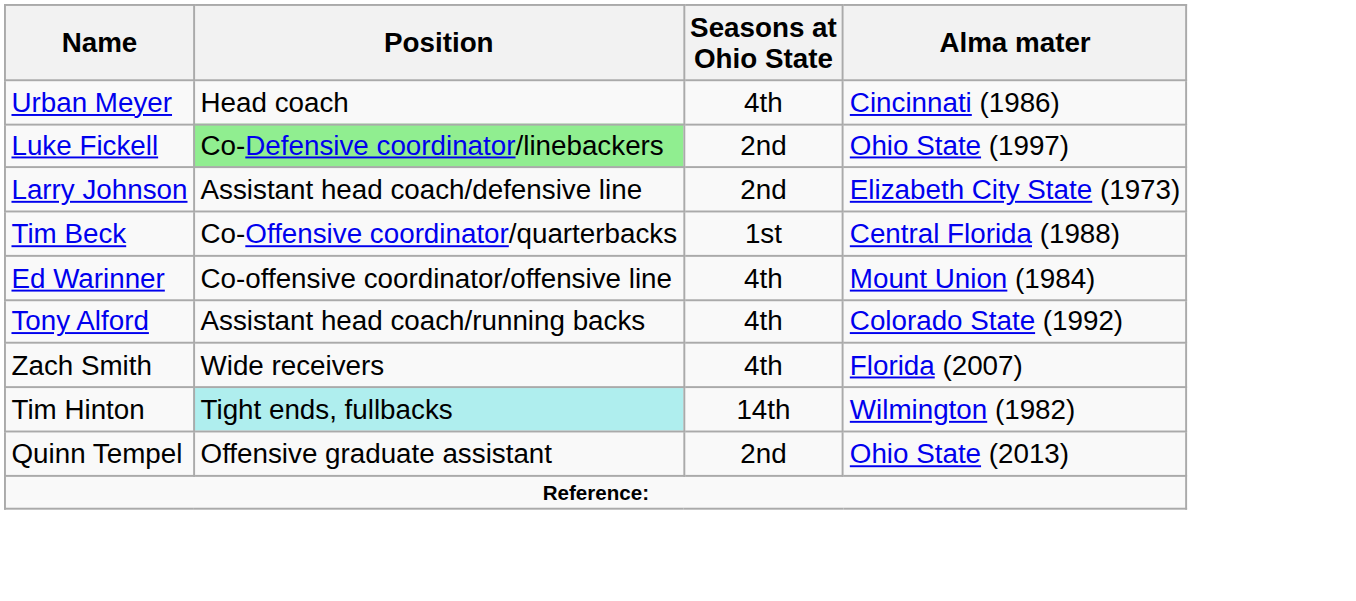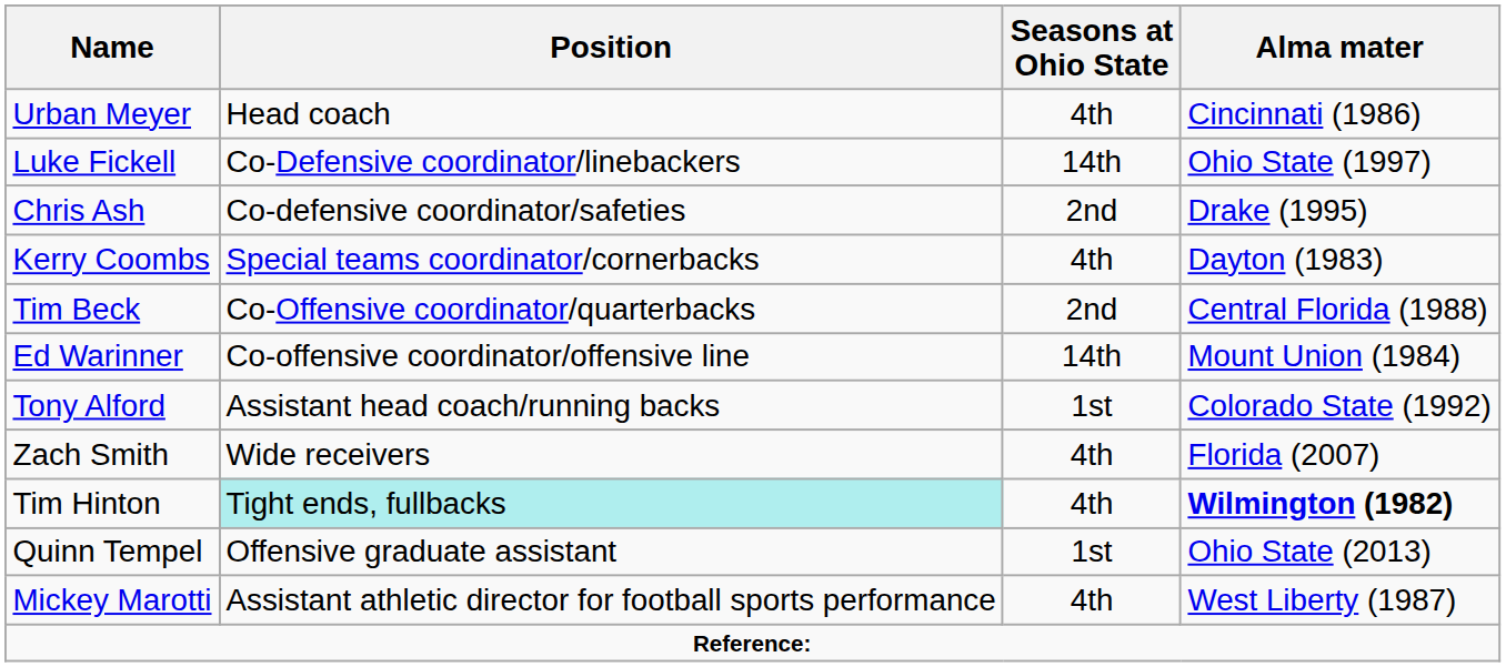 <table class="wikitable" style="font-size:90%;">
 <tr>
 <th>Name</th>
 <th>Position</th>
 <th>Seasons at<br>Ohio State</th>
 <th>Alma mater</th>
 </tr>
 <tr style="text-align:left;">
 <td><a href='#'>Urban Meyer</a></td>
 <td>Head coach</td>
 <td - style="text-align:center;">4th</td>
 <td><a href='#'>Cincinnati</a> (1986)</td>
 </tr>
 <tr style="text-align:left;">
 <td><a href='#'>Luke Fickell</a></td>
-<td style="background: lightgreen;">Co-<a href='#'>Defensive coordinator</a>/linebackers</td>
-<td - style="text-align:center;">2nd</td>
+<td>Co-<a href='#'>Defensive coordinator</a>/linebackers</td>
+<td - style="text-align:center;">14th</td>
 <td><a href='#'>Ohio State</a> (1997)</td>
 </tr>
+<tr>
+<td><a href='#'>Chris Ash</a></td>
+<td>Co-defensive coordinator/safeties</td>
+<td - style="text-align:center;">2nd</td>
+<td><a href='#'>Drake</a> (1995)</td>
+</tr>
 <tr style="text-align:left;">
-<td><a href='#'>Larry Johnson</a></td>
-<td>Assistant head coach/defensive line</td>
-<td - style="text-align:center;">2nd</td>
-<td><a href='#'>Elizabeth City State</a> (1973)</td>
+<td><a href='#'>Kerry Coombs</a></td>
+<td><a href='#'>Special teams coordinator</a>/cornerbacks</td>
+<td - style="text-align:center;">4th</td>
+<td><a href='#'>Dayton</a> (1983)</td>
 </tr>
 <tr style="text-align:left;">
 <td><a href='#'>Tim Beck</a></td>
 <td>Co-<a href='#'>Offensive coordinator</a>/quarterbacks</td>
-<td - style="text-align:center;">1st</td>
+<td - style="text-align:center;">2nd</td>
 <td><a href='#'>Central Florida</a> (1988)</td>
 </tr>
 <tr style="text-align:left;">
 <td><a href='#'>Ed Warinner</a></td>
 <td>Co-offensive coordinator/offensive line</td>
-<td - style="text-align:center;">4th</td>
+<td - style="text-align:center;">14th</td>
 <td><a href='#'>Mount Union</a> (1984)</td>
 </tr>
 <tr style="text-align:left;">
 <td><a href='#'>Tony Alford</a></td>
 <td>Assistant head coach/running backs</td>
-<td - style="text-align:center;">4th</td>
+<td - style="text-align:center;">1st</td>
 <td><a href='#'>Colorado State</a> (1992)</td>
 </tr>
 <tr style="text-align:left;">
 <td>Zach Smith</td>
 <td>Wide receivers</td>
 <td - style="text-align:center;">4th</td>
 <td><a href='#'>Florida</a> (2007)</td>
 </tr>
 <tr style="text-align:left;">
 <td>Tim Hinton</td>
 <td style="background: paleturquoise;">Tight ends, fullbacks</td>
-<td - style="text-align:center;">14th</td>
-<td><a href='#'>Wilmington</a> (1982)</td>
+<td - style="text-align:center;">4th</td>
+<td><strong><a href='#'>Wilmington</a> (1982)</strong></td>
 </tr>
 <tr style="text-align:left;">
 <td>Quinn Tempel</td>
 <td>Offensive graduate assistant</td>
-<td - style="text-align:center;">2nd</td>
+<td - style="text-align:center;">1st</td>
 <td><a href='#'>Ohio State</a> (2013)</td>
+</tr>
+<tr align=>
+<td><a href='#'>Mickey Marotti</a></td>
+<td>Assistant athletic director for football sports performance</td>
+<td - style="text-align:center;">4th</td>
+<td><a href='#'>West Liberty</a> (1987)</td>
 </tr>
 <tr>
 <td colspan="4"  style="font-size:8pt; text-align:center;"><strong>Reference:</strong></td>
 </tr>
 </table>
